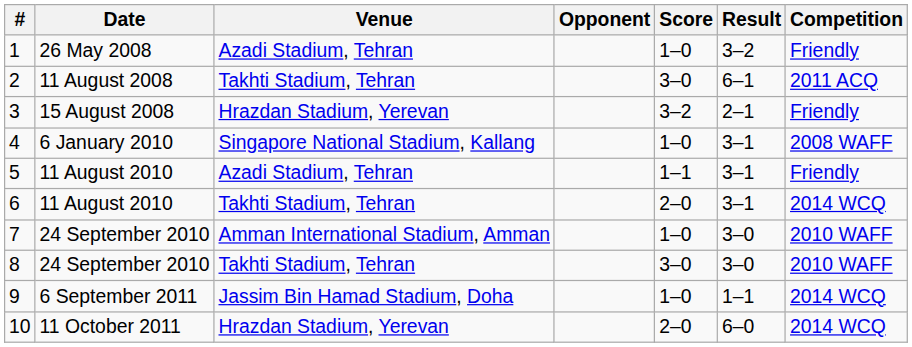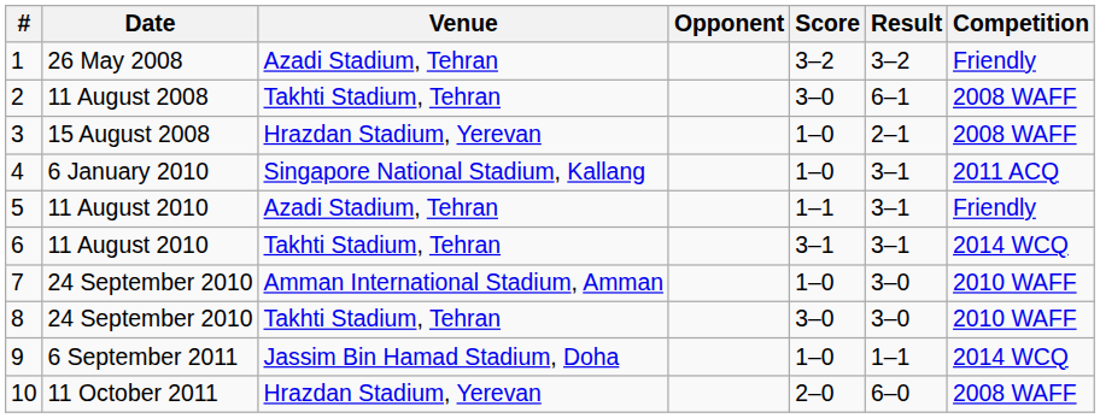 <table class="wikitable">
 <tr>
 <th>#</th>
 <th>Date</th>
 <th>Venue</th>
 <th>Opponent</th>
 <th>Score</th>
 <th>Result</th>
 <th>Competition</th>
 </tr>
 <tr>
 <td>1</td>
 <td>26 May 2008</td>
 <td><a href='#'>Azadi Stadium</a>, <a href='#'>Tehran</a></td>
 <td></td>
-<td>1–0</td>
+<td>3–2</td>
 <td>3–2</td>
 <td><a href='#'>Friendly</a></td>
 </tr>
 <tr>
 <td>2</td>
 <td>11 August 2008</td>
 <td><a href='#'>Takhti Stadium</a>, <a href='#'>Tehran</a></td>
 <td></td>
 <td>3–0</td>
 <td>6–1</td>
-<td><a href='#'>2011 ACQ</a></td>
+<td><a href='#'>2008 WAFF</a></td>
 </tr>
 <tr>
 <td>3</td>
 <td>15 August 2008</td>
 <td><a href='#'>Hrazdan Stadium</a>, <a href='#'>Yerevan</a></td>
 <td></td>
-<td>3–2</td>
+<td>1–0</td>
 <td>2–1</td>
-<td><a href='#'>Friendly</a></td>
+<td><a href='#'>2008 WAFF</a></td>
 </tr>
 <tr>
 <td>4</td>
 <td>6 January 2010</td>
 <td><a href='#'>Singapore National Stadium</a>, <a href='#'>Kallang</a></td>
 <td></td>
 <td>1–0</td>
 <td>3–1</td>
-<td><a href='#'>2008 WAFF</a></td>
+<td><a href='#'>2011 ACQ</a></td>
 </tr>
 <tr>
 <td>5</td>
 <td>11 August 2010</td>
 <td><a href='#'>Azadi Stadium</a>, <a href='#'>Tehran</a></td>
 <td></td>
 <td>1–1</td>
 <td>3–1</td>
 <td><a href='#'>Friendly</a></td>
 </tr>
 <tr>
 <td>6</td>
 <td>11 August 2010</td>
 <td><a href='#'>Takhti Stadium</a>, <a href='#'>Tehran</a></td>
 <td></td>
-<td>2–0</td>
+<td>3–1</td>
 <td>3–1</td>
 <td><a href='#'>2014 WCQ</a></td>
 </tr>
 <tr>
 <td>7</td>
 <td>24 September 2010</td>
 <td><a href='#'>Amman International Stadium</a>, <a href='#'>Amman</a></td>
 <td></td>
 <td>1–0</td>
 <td>3–0</td>
 <td><a href='#'>2010 WAFF</a></td>
 </tr>
 <tr>
 <td>8</td>
 <td>24 September 2010</td>
 <td><a href='#'>Takhti Stadium</a>, <a href='#'>Tehran</a></td>
 <td></td>
 <td>3–0</td>
 <td>3–0</td>
 <td><a href='#'>2010 WAFF</a></td>
 </tr>
 <tr>
 <td>9</td>
 <td>6 September 2011</td>
 <td><a href='#'>Jassim Bin Hamad Stadium</a>, <a href='#'>Doha</a></td>
 <td></td>
 <td>1–0</td>
 <td>1–1</td>
 <td><a href='#'>2014 WCQ</a></td>
 </tr>
 <tr>
 <td>10</td>
 <td>11 October 2011</td>
 <td><a href='#'>Hrazdan Stadium</a>, <a href='#'>Yerevan</a></td>
 <td></td>
 <td>2–0</td>
 <td>6–0</td>
-<td><a href='#'>2014 WCQ</a></td>
+<td><a href='#'>2008 WAFF</a></td>
 </tr>
 </table>
